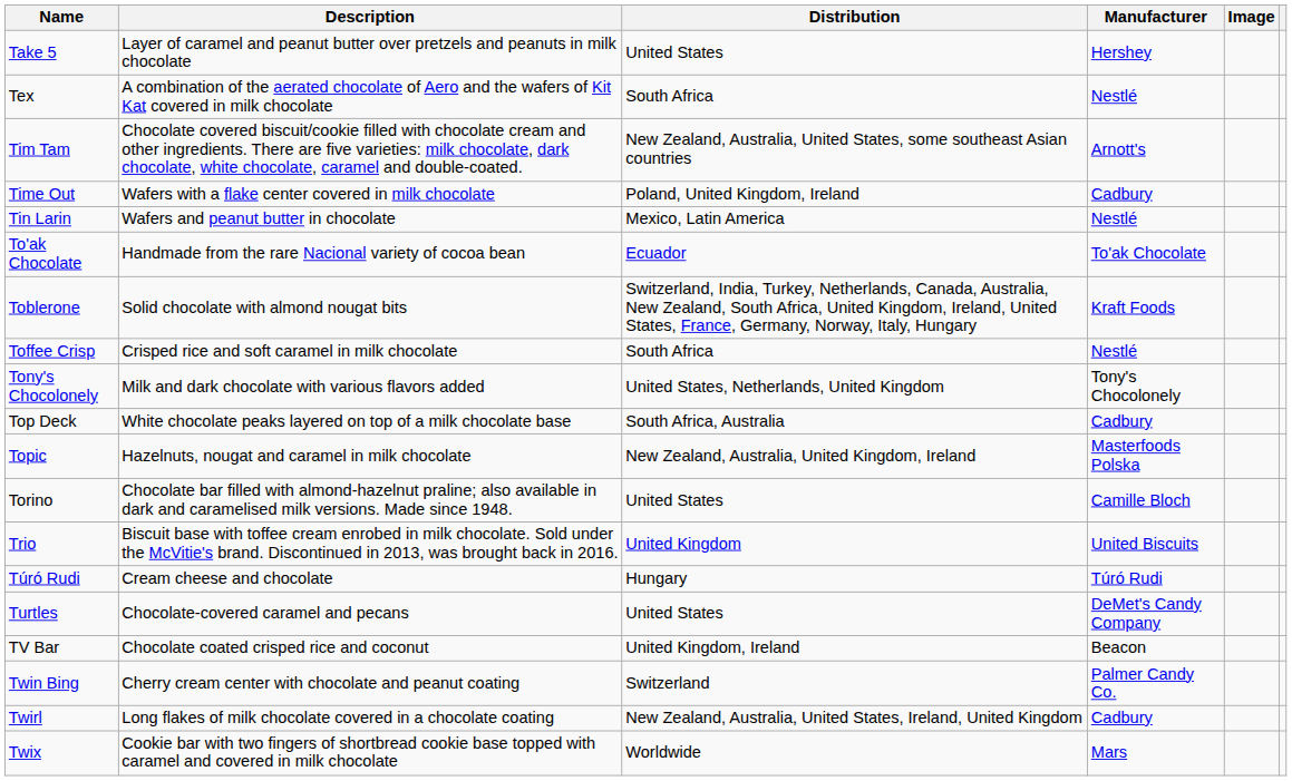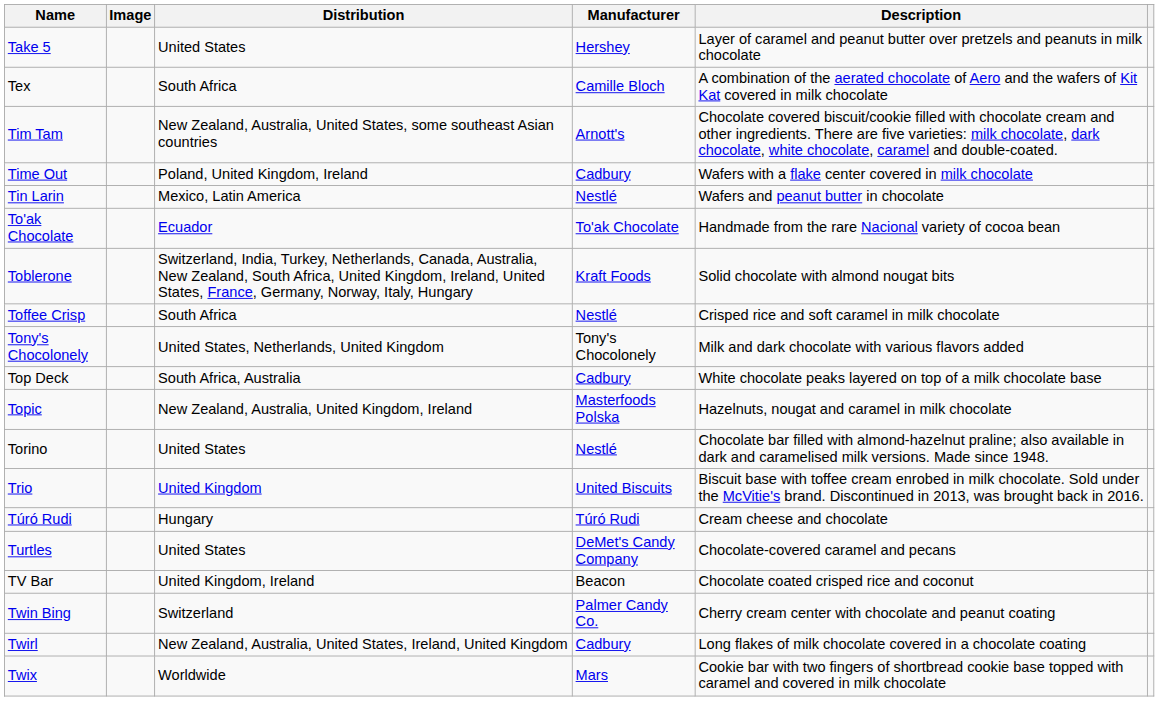 <table class="wikitable sortable" style="width:100%">
 <tr>
 <th>Name</th>
-<th>Description</th>
+<th class="unsortable">Image</th>
 <th>Distribution</th>
 <th>Manufacturer</th>
-<th class="unsortable">Image</th>
+<th>Description</th>
 <th></th>
 </tr>
 <tr>
 <td><a href='#'>Take 5</a></td>
-<td>Layer of caramel and peanut butter over pretzels and peanuts in milk chocolate</td>
+<td></td>
 <td>United States</td>
 <td><a href='#'>Hershey</a></td>
-<td></td>
+<td>Layer of caramel and peanut butter over pretzels and peanuts in milk chocolate</td>
 <td></td>
 </tr>
 <tr>
 <td>Tex</td>
+<td></td>
+<td>South Africa</td>
+<td><a href='#'>Camille Bloch</a></td>
 <td>A combination of the <a href='#'>aerated chocolate</a> of <a href='#'>Aero</a> and the wafers of <a href='#'>Kit Kat</a> covered in milk chocolate</td>
-<td>South Africa</td>
-<td><a href='#'>Nestlé</a></td>
-<td></td>
 <td></td>
 </tr>
 <tr>
 <td><a href='#'>Tim Tam</a></td>
-<td>Chocolate covered biscuit/cookie filled with chocolate cream and other ingredients. There are five varieties: <a href='#'>milk chocolate</a>, <a href='#'>dark chocolate</a>, <a href='#'>white chocolate</a>, <a href='#'>caramel</a> and double-coated.</td>
+<td></td>
 <td>New Zealand, Australia, United States, some southeast Asian countries</td>
 <td><a href='#'>Arnott's</a></td>
-<td></td>
+<td>Chocolate covered biscuit/cookie filled with chocolate cream and other ingredients. There are five varieties: <a href='#'>milk chocolate</a>, <a href='#'>dark chocolate</a>, <a href='#'>white chocolate</a>, <a href='#'>caramel</a> and double-coated.</td>
 <td></td>
 </tr>
 <tr>
 <td><a href='#'>Time Out</a></td>
-<td>Wafers with a <a href='#'>flake</a> center covered in <a href='#'>milk chocolate</a></td>
+<td></td>
 <td>Poland, United Kingdom, Ireland</td>
 <td><a href='#'>Cadbury</a></td>
-<td></td>
+<td>Wafers with a <a href='#'>flake</a> center covered in <a href='#'>milk chocolate</a></td>
 <td></td>
 </tr>
 <tr>
 <td><a href='#'>Tin Larin</a></td>
-<td>Wafers and <a href='#'>peanut butter</a> in chocolate</td>
+<td></td>
 <td>Mexico, Latin America</td>
 <td><a href='#'>Nestlé</a></td>
-<td></td>
+<td>Wafers and <a href='#'>peanut butter</a> in chocolate</td>
 <td></td>
 </tr>
 <tr>
 <td><a href='#'>To'ak Chocolate</a></td>
-<td>Handmade from the rare <a href='#'>Nacional</a> variety of cocoa bean</td>
+<td></td>
 <td><a href='#'>Ecuador</a></td>
 <td><a href='#'>To'ak Chocolate</a></td>
-<td></td>
+<td>Handmade from the rare <a href='#'>Nacional</a> variety of cocoa bean</td>
 <td></td>
 </tr>
 <tr>
 <td><a href='#'>Toblerone</a></td>
-<td>Solid chocolate with almond nougat bits</td>
+<td></td>
 <td>Switzerland, India, Turkey, Netherlands, Canada, Australia, New Zealand, South Africa, United Kingdom, Ireland, United States, <a href='#'>France</a>, Germany, Norway, Italy, Hungary</td>
 <td><a href='#'>Kraft Foods</a></td>
-<td></td>
+<td>Solid chocolate with almond nougat bits</td>
 <td></td>
 </tr>
 <tr>
 <td><a href='#'>Toffee Crisp</a></td>
-<td>Crisped rice and soft caramel in milk chocolate</td>
+<td></td>
 <td>South Africa</td>
 <td><a href='#'>Nestlé</a></td>
-<td></td>
+<td>Crisped rice and soft caramel in milk chocolate</td>
 <td></td>
 </tr>
 <tr>
 <td><a href='#'>Tony's Chocolonely</a></td>
-<td>Milk and dark chocolate with various flavors added</td>
+<td></td>
 <td>United States, Netherlands, United Kingdom</td>
 <td>Tony's Chocolonely</td>
-<td></td>
+<td>Milk and dark chocolate with various flavors added</td>
 <td></td>
 </tr>
 <tr>
 <td>Top Deck</td>
-<td>White chocolate peaks layered on top of a milk chocolate base</td>
+<td></td>
 <td>South Africa, Australia</td>
 <td><a href='#'>Cadbury</a></td>
-<td></td>
+<td>White chocolate peaks layered on top of a milk chocolate base</td>
 <td></td>
 </tr>
 <tr>
 <td><a href='#'>Topic</a></td>
-<td>Hazelnuts, nougat and caramel in milk chocolate</td>
+<td></td>
 <td>New Zealand, Australia, United Kingdom, Ireland</td>
 <td><a href='#'>Masterfoods Polska</a></td>
-<td></td>
+<td>Hazelnuts, nougat and caramel in milk chocolate</td>
 <td></td>
 </tr>
 <tr>
 <td>Torino</td>
+<td></td>
+<td>United States</td>
+<td><a href='#'>Nestlé</a></td>
 <td>Chocolate bar filled with almond-hazelnut praline; also available in dark and caramelised milk versions. Made since 1948.</td>
-<td>United States</td>
-<td><a href='#'>Camille Bloch</a></td>
-<td></td>
 <td></td>
 </tr>
 <tr>
 <td><a href='#'>Trio</a></td>
-<td>Biscuit base with toffee cream enrobed in milk chocolate.  Sold under the <a href='#'>McVitie's</a> brand. Discontinued in 2013, was brought back in 2016.</td>
+<td></td>
 <td><a href='#'>United Kingdom</a></td>
 <td><a href='#'>United Biscuits</a></td>
-<td></td>
+<td>Biscuit base with toffee cream enrobed in milk chocolate.  Sold under the <a href='#'>McVitie's</a> brand. Discontinued in 2013, was brought back in 2016.</td>
 <td></td>
 </tr>
 <tr>
 <td><a href='#'>Túró Rudi</a></td>
-<td>Cream cheese and chocolate</td>
+<td></td>
 <td>Hungary</td>
 <td><a href='#'>Túró Rudi</a></td>
-<td></td>
+<td>Cream cheese and chocolate</td>
 <td></td>
 </tr>
 <tr>
 <td><a href='#'>Turtles</a></td>
-<td>Chocolate-covered caramel and pecans</td>
+<td></td>
 <td>United States</td>
 <td><a href='#'>DeMet's Candy Company</a></td>
-<td></td>
+<td>Chocolate-covered caramel and pecans</td>
 <td></td>
 </tr>
 <tr>
 <td>TV Bar</td>
-<td>Chocolate coated crisped rice and coconut</td>
+<td></td>
 <td>United Kingdom, Ireland</td>
 <td>Beacon</td>
-<td></td>
+<td>Chocolate coated crisped rice and coconut</td>
 <td></td>
 </tr>
 <tr>
 <td><a href='#'>Twin Bing</a></td>
-<td>Cherry cream center with chocolate and peanut coating</td>
+<td></td>
 <td>Switzerland</td>
 <td><a href='#'>Palmer Candy Co.</a></td>
-<td></td>
+<td>Cherry cream center with chocolate and peanut coating</td>
 <td></td>
 </tr>
 <tr>
 <td><a href='#'>Twirl</a></td>
-<td>Long flakes of milk chocolate covered in a chocolate coating</td>
+<td></td>
 <td>New Zealand, Australia, United States, Ireland, United Kingdom</td>
 <td><a href='#'>Cadbury</a></td>
-<td></td>
+<td>Long flakes of milk chocolate covered in a chocolate coating</td>
 <td></td>
 </tr>
 <tr>
 <td><a href='#'>Twix</a></td>
-<td>Cookie bar with two fingers of shortbread cookie base topped with caramel and covered in milk chocolate</td>
+<td></td>
 <td>Worldwide</td>
 <td><a href='#'>Mars</a></td>
-<td></td>
+<td>Cookie bar with two fingers of shortbread cookie base topped with caramel and covered in milk chocolate</td>
 <td></td>
 </tr>
 </table>
